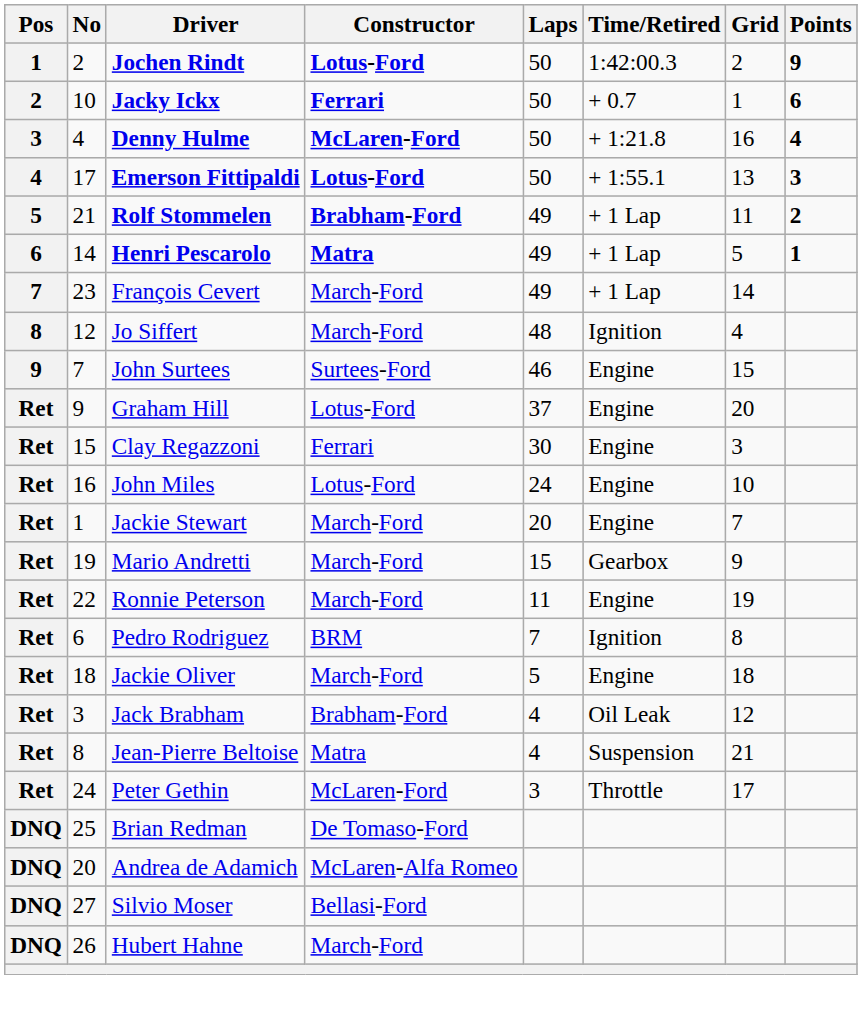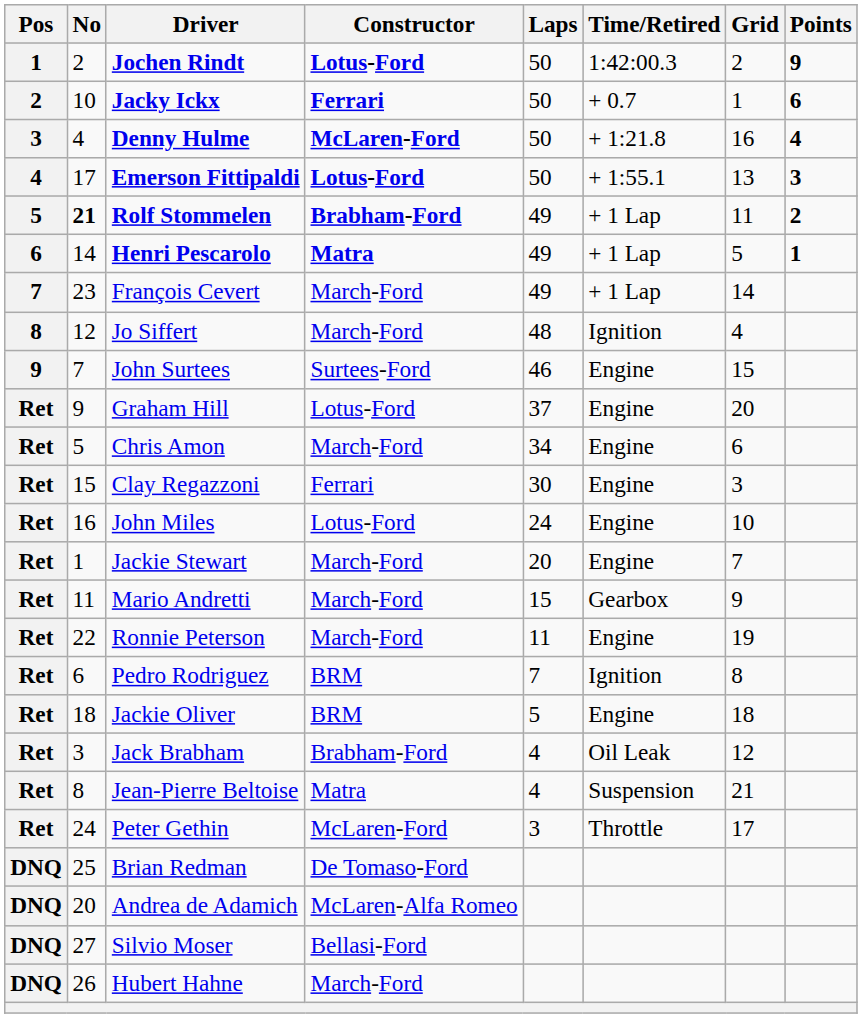 <table class="wikitable" style="font-size: 95%;">
 <tr>
 <th>Pos</th>
 <th>No</th>
 <th>Driver</th>
 <th>Constructor</th>
 <th>Laps</th>
 <th>Time/Retired</th>
 <th>Grid</th>
 <th>Points</th>
 </tr>
 <tr>
 <th>1</th>
 <td>2</td>
 <td> <strong><a href='#'>Jochen Rindt</a></strong></td>
 <td><strong><a href='#'>Lotus</a>-<a href='#'>Ford</a></strong></td>
 <td>50</td>
 <td>1:42:00.3</td>
 <td>2</td>
 <td><strong>9</strong></td>
 </tr>
 <tr>
 <th>2</th>
 <td>10</td>
 <td> <strong><a href='#'>Jacky Ickx</a></strong></td>
 <td><strong><a href='#'>Ferrari</a></strong></td>
 <td>50</td>
 <td>+ 0.7</td>
 <td>1</td>
 <td><strong>6</strong></td>
 </tr>
 <tr>
 <th>3</th>
 <td>4</td>
 <td> <strong><a href='#'>Denny Hulme</a></strong></td>
 <td><strong><a href='#'>McLaren</a>-<a href='#'>Ford</a></strong></td>
 <td>50</td>
 <td>+ 1:21.8</td>
 <td>16</td>
 <td><strong>4</strong></td>
 </tr>
 <tr>
 <th>4</th>
 <td>17</td>
 <td> <strong><a href='#'>Emerson Fittipaldi</a></strong></td>
 <td><strong><a href='#'>Lotus</a>-<a href='#'>Ford</a></strong></td>
 <td>50</td>
 <td>+ 1:55.1</td>
 <td>13</td>
 <td><strong>3</strong></td>
 </tr>
 <tr>
 <th>5</th>
-<td>21</td>
+<td><strong>21</strong></td>
 <td> <strong><a href='#'>Rolf Stommelen</a></strong></td>
 <td><strong><a href='#'>Brabham</a>-<a href='#'>Ford</a></strong></td>
 <td>49</td>
 <td>+ 1 Lap</td>
 <td>11</td>
 <td><strong>2</strong></td>
 </tr>
 <tr>
 <th>6</th>
 <td>14</td>
 <td> <strong><a href='#'>Henri Pescarolo</a></strong></td>
 <td><strong><a href='#'>Matra</a></strong></td>
 <td>49</td>
 <td>+ 1 Lap</td>
 <td>5</td>
 <td><strong>1</strong></td>
 </tr>
 <tr>
 <th>7</th>
 <td>23</td>
 <td> <a href='#'>François Cevert</a></td>
 <td><a href='#'>March</a>-<a href='#'>Ford</a></td>
 <td>49</td>
 <td>+ 1 Lap</td>
 <td>14</td>
 <td> </td>
 </tr>
 <tr>
 <th>8</th>
 <td>12</td>
 <td> <a href='#'>Jo Siffert</a></td>
 <td><a href='#'>March</a>-<a href='#'>Ford</a></td>
 <td>48</td>
 <td>Ignition</td>
 <td>4</td>
 <td> </td>
 </tr>
 <tr>
 <th>9</th>
 <td>7</td>
 <td> <a href='#'>John Surtees</a></td>
 <td><a href='#'>Surtees</a>-<a href='#'>Ford</a></td>
 <td>46</td>
 <td>Engine</td>
 <td>15</td>
 <td> </td>
 </tr>
 <tr>
 <th>Ret</th>
 <td>9</td>
 <td> <a href='#'>Graham Hill</a></td>
 <td><a href='#'>Lotus</a>-<a href='#'>Ford</a></td>
 <td>37</td>
 <td>Engine</td>
 <td>20</td>
 <td> </td>
 </tr>
 <tr>
 <th>Ret</th>
+<td>5</td>
+<td> <a href='#'>Chris Amon</a></td>
+<td><a href='#'>March</a>-<a href='#'>Ford</a></td>
+<td>34</td>
+<td>Engine</td>
+<td>6</td>
+<td> </td>
+</tr>
+<tr>
+<th>Ret</th>
 <td>15</td>
 <td> <a href='#'>Clay Regazzoni</a></td>
 <td><a href='#'>Ferrari</a></td>
 <td>30</td>
 <td>Engine</td>
 <td>3</td>
 <td> </td>
 </tr>
 <tr>
 <th>Ret</th>
 <td>16</td>
 <td> <a href='#'>John Miles</a></td>
 <td><a href='#'>Lotus</a>-<a href='#'>Ford</a></td>
 <td>24</td>
 <td>Engine</td>
 <td>10</td>
 <td> </td>
 </tr>
 <tr>
 <th>Ret</th>
 <td>1</td>
 <td> <a href='#'>Jackie Stewart</a></td>
 <td><a href='#'>March</a>-<a href='#'>Ford</a></td>
 <td>20</td>
 <td>Engine</td>
 <td>7</td>
 <td> </td>
 </tr>
 <tr>
 <th>Ret</th>
-<td>19</td>
+<td>11</td>
 <td> <a href='#'>Mario Andretti</a></td>
 <td><a href='#'>March</a>-<a href='#'>Ford</a></td>
 <td>15</td>
 <td>Gearbox</td>
 <td>9</td>
 <td> </td>
 </tr>
 <tr>
 <th>Ret</th>
 <td>22</td>
 <td> <a href='#'>Ronnie Peterson</a></td>
 <td><a href='#'>March</a>-<a href='#'>Ford</a></td>
 <td>11</td>
 <td>Engine</td>
 <td>19</td>
 <td> </td>
 </tr>
 <tr>
 <th>Ret</th>
 <td>6</td>
 <td> <a href='#'>Pedro Rodriguez</a></td>
 <td><a href='#'>BRM</a></td>
 <td>7</td>
 <td>Ignition</td>
 <td>8</td>
 <td> </td>
 </tr>
 <tr>
 <th>Ret</th>
 <td>18</td>
 <td> <a href='#'>Jackie Oliver</a></td>
-<td><a href='#'>March</a>-<a href='#'>Ford</a></td>
+<td><a href='#'>BRM</a></td>
 <td>5</td>
 <td>Engine</td>
 <td>18</td>
 <td> </td>
 </tr>
 <tr>
 <th>Ret</th>
 <td>3</td>
 <td> <a href='#'>Jack Brabham</a></td>
 <td><a href='#'>Brabham</a>-<a href='#'>Ford</a></td>
 <td>4</td>
 <td>Oil Leak</td>
 <td>12</td>
 <td> </td>
 </tr>
 <tr>
 <th>Ret</th>
 <td>8</td>
 <td> <a href='#'>Jean-Pierre Beltoise</a></td>
 <td><a href='#'>Matra</a></td>
 <td>4</td>
 <td>Suspension</td>
 <td>21</td>
 <td> </td>
 </tr>
 <tr>
 <th>Ret</th>
 <td>24</td>
 <td> <a href='#'>Peter Gethin</a></td>
 <td><a href='#'>McLaren</a>-<a href='#'>Ford</a></td>
 <td>3</td>
 <td>Throttle</td>
 <td>17</td>
 <td> </td>
 </tr>
 <tr>
 <th>DNQ</th>
 <td>25</td>
 <td> <a href='#'>Brian Redman</a></td>
 <td><a href='#'>De Tomaso</a>-<a href='#'>Ford</a></td>
 <td> </td>
 <td> </td>
 <td> </td>
 <td> </td>
 </tr>
 <tr>
 <th>DNQ</th>
 <td>20</td>
 <td> <a href='#'>Andrea de Adamich</a></td>
 <td><a href='#'>McLaren</a>-<a href='#'>Alfa Romeo</a></td>
 <td> </td>
 <td> </td>
 <td> </td>
 <td> </td>
 </tr>
 <tr>
 <th>DNQ</th>
 <td>27</td>
 <td> <a href='#'>Silvio Moser</a></td>
 <td><a href='#'>Bellasi</a>-<a href='#'>Ford</a></td>
 <td> </td>
 <td> </td>
 <td> </td>
 <td> </td>
 </tr>
 <tr>
 <th>DNQ</th>
 <td>26</td>
 <td> <a href='#'>Hubert Hahne</a></td>
 <td><a href='#'>March</a>-<a href='#'>Ford</a></td>
 <td> </td>
 <td> </td>
 <td> </td>
 <td> </td>
 </tr>
 <tr>
 <th colspan="8"></th>
 </tr>
 </table>
